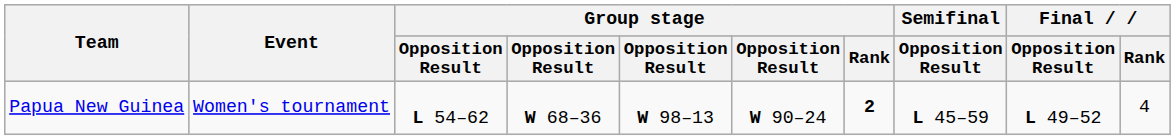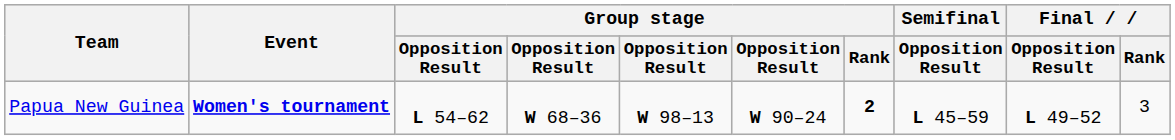 <table class=wikitable style=font-size:90%>
 <tr>
 <th rowspan=2>Team</th>
 <th rowspan=2>Event</th>
 <th colspan=5>Group stage</th>
 <th>Semifinal</th>
 <th colspan=2>Final /  / </th>
 </tr>
 <tr style=font-size:95%>
 <th>Opposition<br>Result</th>
 <th>Opposition<br>Result</th>
 <th>Opposition<br>Result</th>
 <th>Opposition<br>Result</th>
 <th>Rank</th>
 <th>Opposition<br>Result</th>
 <th>Opposition<br>Result</th>
 <th>Rank</th>
 </tr>
 <tr align=center>
 <td align=left><a href='#'>Papua New Guinea</a></td>
-<td align=left><a href='#'>Women's tournament</a></td>
+<td align=left><strong><a href='#'>Women's tournament</a></strong></td>
 <td><br><strong>L</strong> 54–62</td>
 <td><br><strong>W</strong> 68–36</td>
 <td><br><strong>W</strong> 98–13</td>
 <td><br><strong>W</strong> 90–24</td>
 <td><strong>2</strong></td>
 <td><br><strong>L</strong> 45–59</td>
 <td><br><strong>L</strong> 49–52</td>
-<td>4</td>
+<td>3</td>
 </tr>
 </table>
